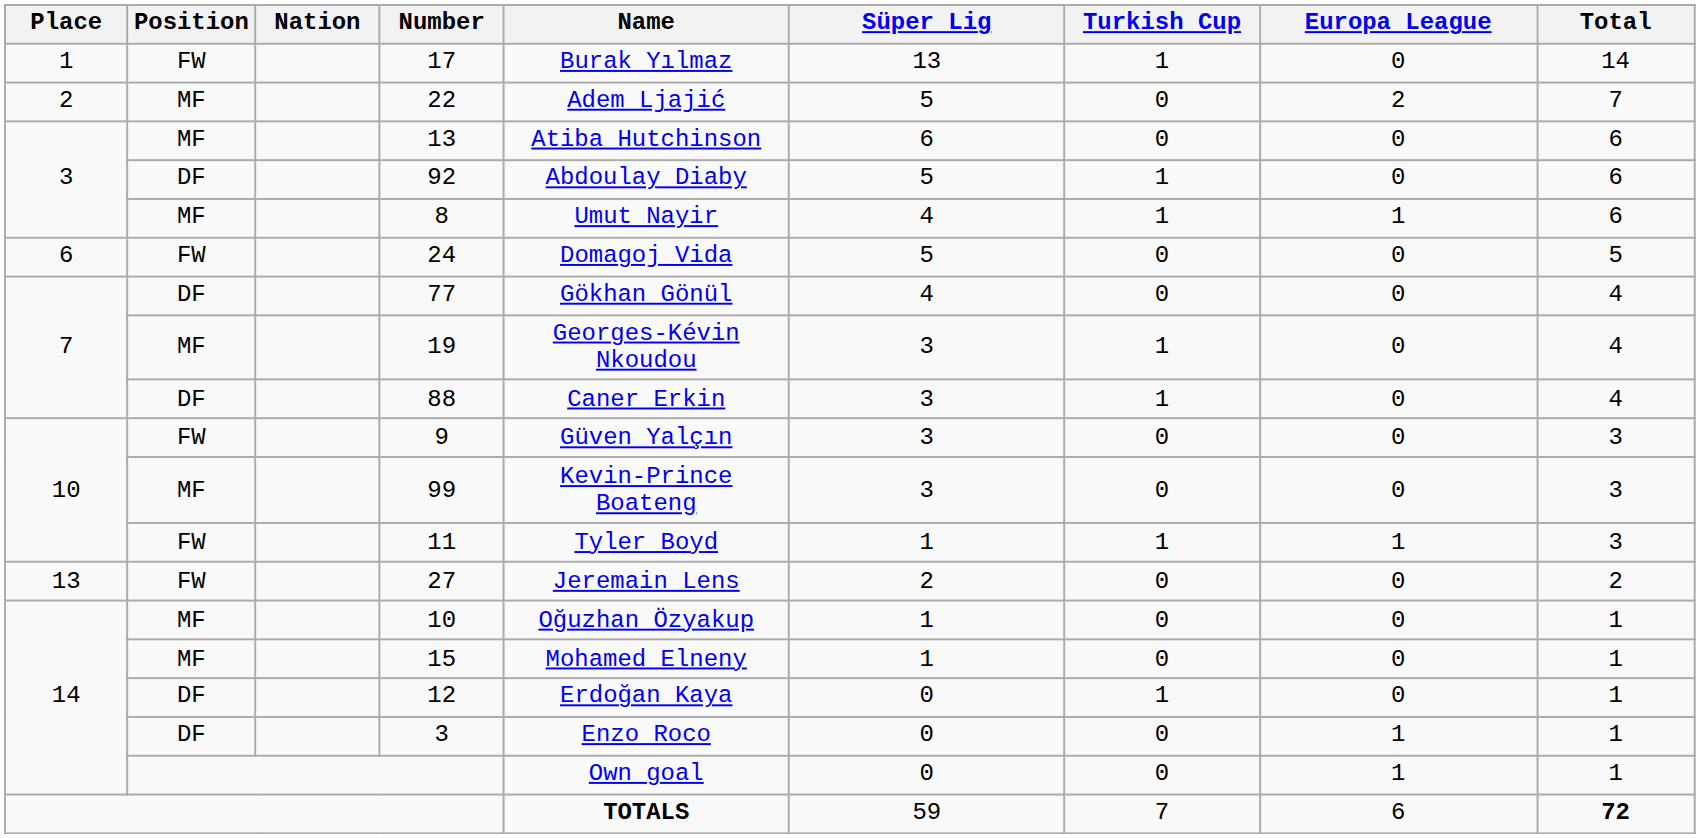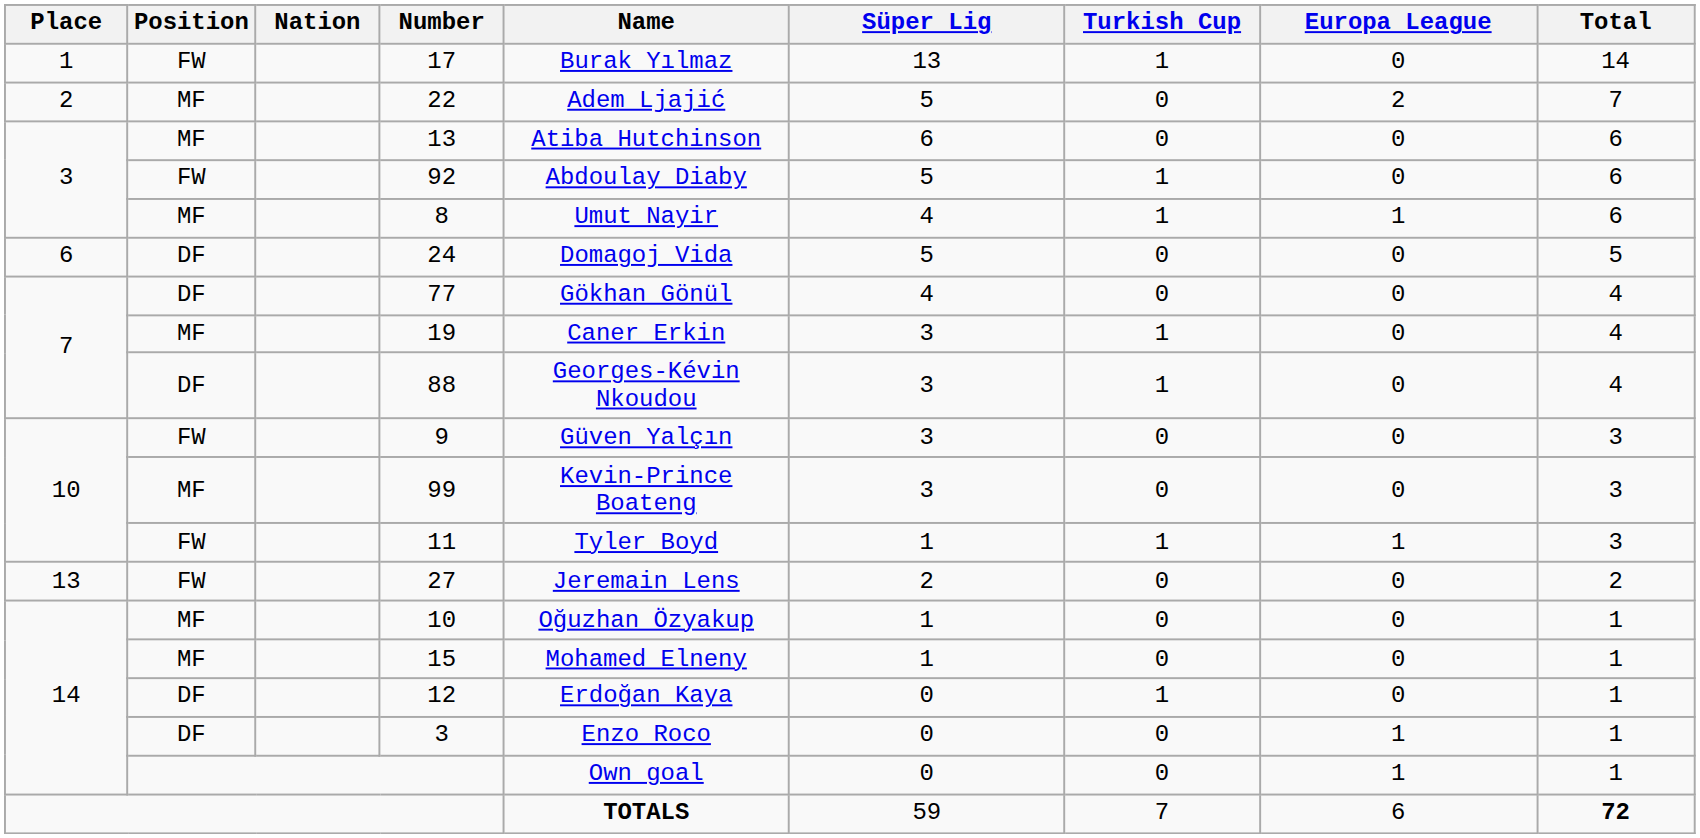 <table class="wikitable" style="font-size: 95%; text-align: center;">
 <tr>
 <th width=60>Place</th>
 <th width=60>Position</th>
 <th width=60>Nation</th>
 <th width=60>Number</th>
 <th width=150>Name</th>
 <th width=150><a href='#'>Süper Lig</a></th>
 <th width=100><a href='#'>Turkish Cup</a></th>
 <th width=150><a href='#'>Europa League</a></th>
 <th width=80>Total</th>
 </tr>
 <tr>
 <td>1</td>
 <td>FW</td>
 <td></td>
 <td>17</td>
 <td><a href='#'>Burak Yılmaz</a></td>
 <td>13</td>
 <td>1</td>
 <td>0</td>
 <td>14</td>
 </tr>
 <tr>
 <td>2</td>
 <td>MF</td>
 <td></td>
 <td>22</td>
 <td><a href='#'>Adem Ljajić</a></td>
 <td>5</td>
 <td>0</td>
 <td>2</td>
 <td>7</td>
 </tr>
 <tr>
 <td rowspan="3">3</td>
 <td>MF</td>
 <td></td>
 <td>13</td>
 <td><a href='#'>Atiba Hutchinson</a></td>
 <td>6</td>
 <td>0</td>
 <td>0</td>
 <td>6</td>
 </tr>
 <tr>
-<td>DF</td>
+<td>FW</td>
 <td></td>
 <td>92</td>
 <td><a href='#'>Abdoulay Diaby</a></td>
 <td>5</td>
 <td>1</td>
 <td>0</td>
 <td>6</td>
 </tr>
 <tr>
 <td>MF</td>
 <td></td>
 <td>8</td>
 <td><a href='#'>Umut Nayir</a></td>
 <td>4</td>
 <td>1</td>
 <td>1</td>
 <td>6</td>
 </tr>
 <tr>
 <td>6</td>
-<td>FW</td>
+<td>DF</td>
 <td></td>
 <td>24</td>
 <td><a href='#'>Domagoj Vida</a></td>
 <td>5</td>
 <td>0</td>
 <td>0</td>
 <td>5</td>
 </tr>
 <tr>
 <td rowspan="3">7</td>
 <td>DF</td>
 <td></td>
 <td>77</td>
 <td><a href='#'>Gökhan Gönül</a></td>
 <td>4</td>
 <td>0</td>
 <td>0</td>
 <td>4</td>
 </tr>
 <tr>
 <td>MF</td>
 <td></td>
 <td>19</td>
-<td><a href='#'>Georges-Kévin Nkoudou</a></td>
+<td><a href='#'>Caner Erkin</a></td>
 <td>3</td>
 <td>1</td>
 <td>0</td>
 <td>4</td>
 </tr>
 <tr>
 <td>DF</td>
 <td></td>
 <td>88</td>
-<td><a href='#'>Caner Erkin</a></td>
+<td><a href='#'>Georges-Kévin Nkoudou</a></td>
 <td>3</td>
 <td>1</td>
 <td>0</td>
 <td>4</td>
 </tr>
 <tr>
 <td rowspan="3">10</td>
 <td>FW</td>
 <td></td>
 <td>9</td>
 <td><a href='#'>Güven Yalçın</a></td>
 <td>3</td>
 <td>0</td>
 <td>0</td>
 <td>3</td>
 </tr>
 <tr>
 <td>MF</td>
 <td></td>
 <td>99</td>
 <td><a href='#'>Kevin-Prince Boateng</a></td>
 <td>3</td>
 <td>0</td>
 <td>0</td>
 <td>3</td>
 </tr>
 <tr>
 <td>FW</td>
 <td></td>
 <td>11</td>
 <td><a href='#'>Tyler Boyd</a></td>
 <td>1</td>
 <td>1</td>
 <td>1</td>
 <td>3</td>
 </tr>
 <tr>
 <td>13</td>
 <td>FW</td>
 <td></td>
 <td>27</td>
 <td><a href='#'>Jeremain Lens</a></td>
 <td>2</td>
 <td>0</td>
 <td>0</td>
 <td>2</td>
 </tr>
 <tr>
 <td rowspan="5">14</td>
 <td>MF</td>
 <td></td>
 <td>10</td>
 <td><a href='#'>Oğuzhan Özyakup</a></td>
 <td>1</td>
 <td>0</td>
 <td>0</td>
 <td>1</td>
 </tr>
 <tr>
 <td>MF</td>
 <td></td>
 <td>15</td>
 <td><a href='#'>Mohamed Elneny</a></td>
 <td>1</td>
 <td>0</td>
 <td>0</td>
 <td>1</td>
 </tr>
 <tr>
 <td>DF</td>
 <td></td>
 <td>12</td>
 <td><a href='#'>Erdoğan Kaya</a></td>
 <td>0</td>
 <td>1</td>
 <td>0</td>
 <td>1</td>
 </tr>
 <tr>
 <td>DF</td>
 <td></td>
 <td>3</td>
 <td><a href='#'>Enzo Roco</a></td>
 <td>0</td>
 <td>0</td>
 <td>1</td>
 <td>1</td>
 </tr>
 <tr>
 <td colspan="3"></td>
 <td><a href='#'>Own goal</a></td>
 <td>0</td>
 <td>0</td>
 <td>1</td>
 <td>1</td>
 </tr>
 <tr>
 <td colspan="4"></td>
 <td><strong>TOTALS</strong></td>
 <td>59</td>
 <td>7</td>
 <td>6</td>
 <td><strong>72</strong></td>
 </tr>
 </table>
